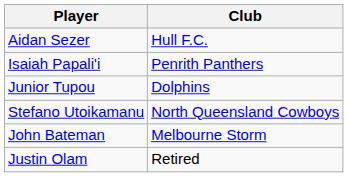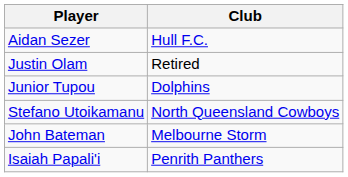 <table class="wikitable">
 <tr>
 <th>Player</th>
 <th>Club</th>
 </tr>
 <tr>
 <td><a href='#'>Aidan Sezer</a></td>
 <td><a href='#'>Hull F.C.</a></td>
 </tr>
 <tr>
-<td><a href='#'>Isaiah Papali'i</a></td>
-<td><a href='#'>Penrith Panthers</a></td>
+<td><a href='#'>Justin Olam</a></td>
+<td>Retired</td>
 </tr>
 <tr>
 <td><a href='#'>Junior Tupou</a></td>
 <td><a href='#'>Dolphins</a></td>
 </tr>
 <tr>
 <td><a href='#'>Stefano Utoikamanu</a></td>
 <td><a href='#'>North Queensland Cowboys</a></td>
 </tr>
 <tr>
 <td><a href='#'>John Bateman</a></td>
 <td><a href='#'>Melbourne Storm</a></td>
 </tr>
 <tr>
-<td><a href='#'>Justin Olam</a></td>
-<td>Retired</td>
+<td><a href='#'>Isaiah Papali'i</a></td>
+<td><a href='#'>Penrith Panthers</a></td>
 </tr>
 </table>
